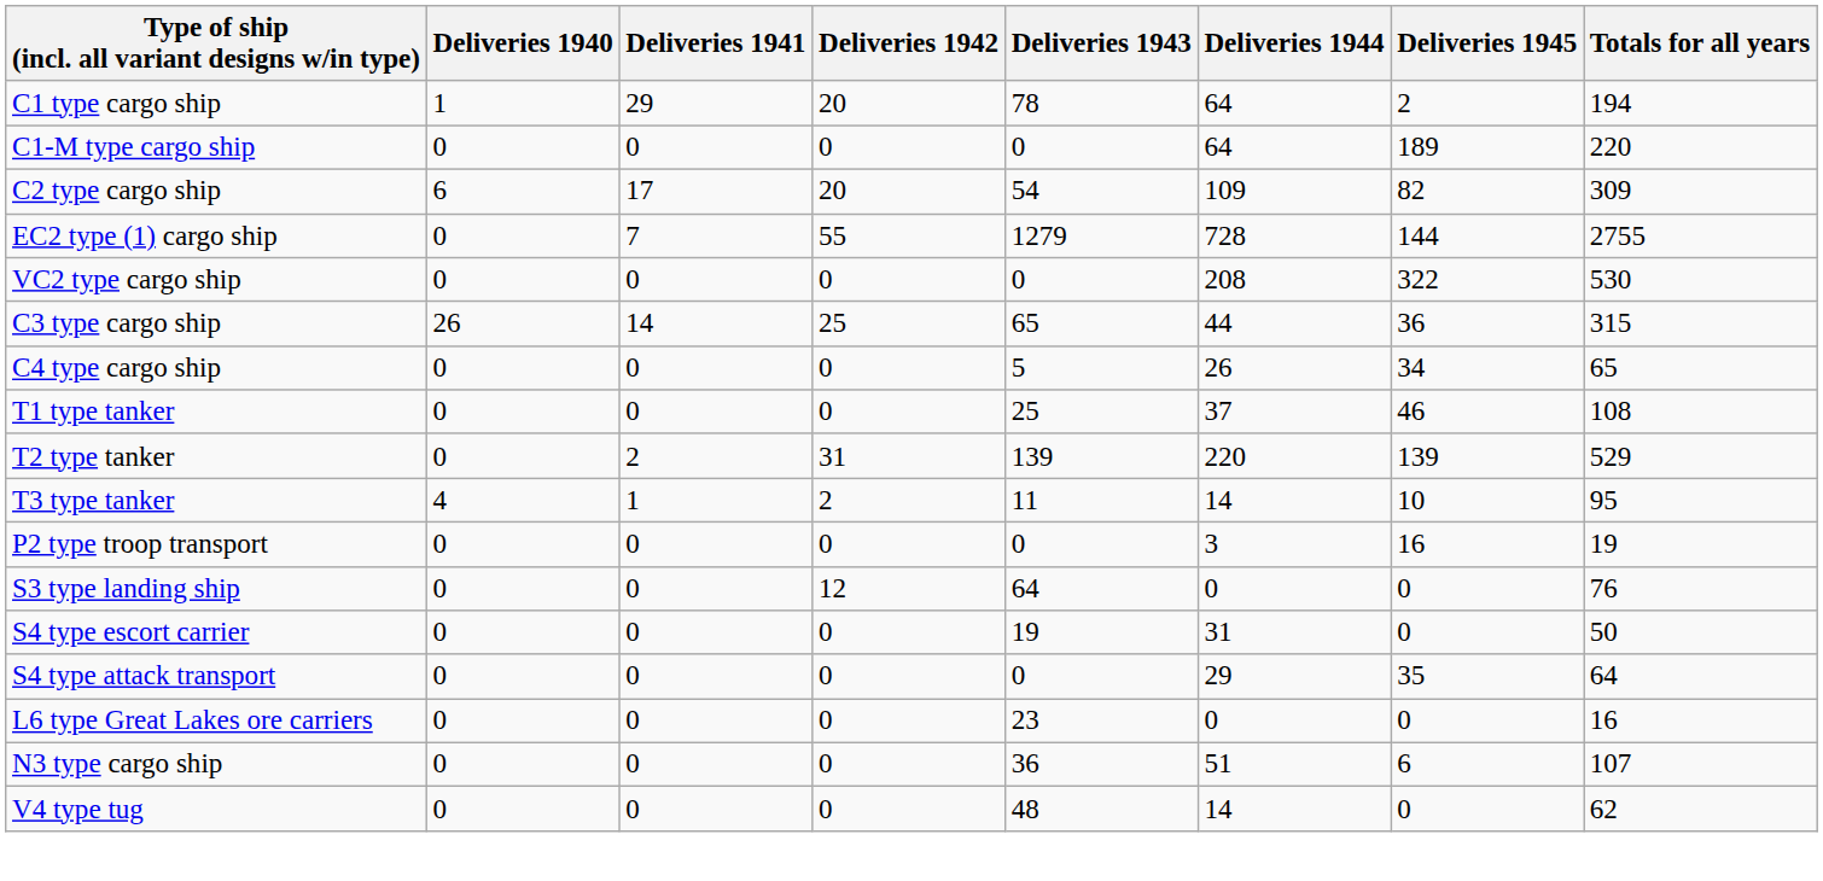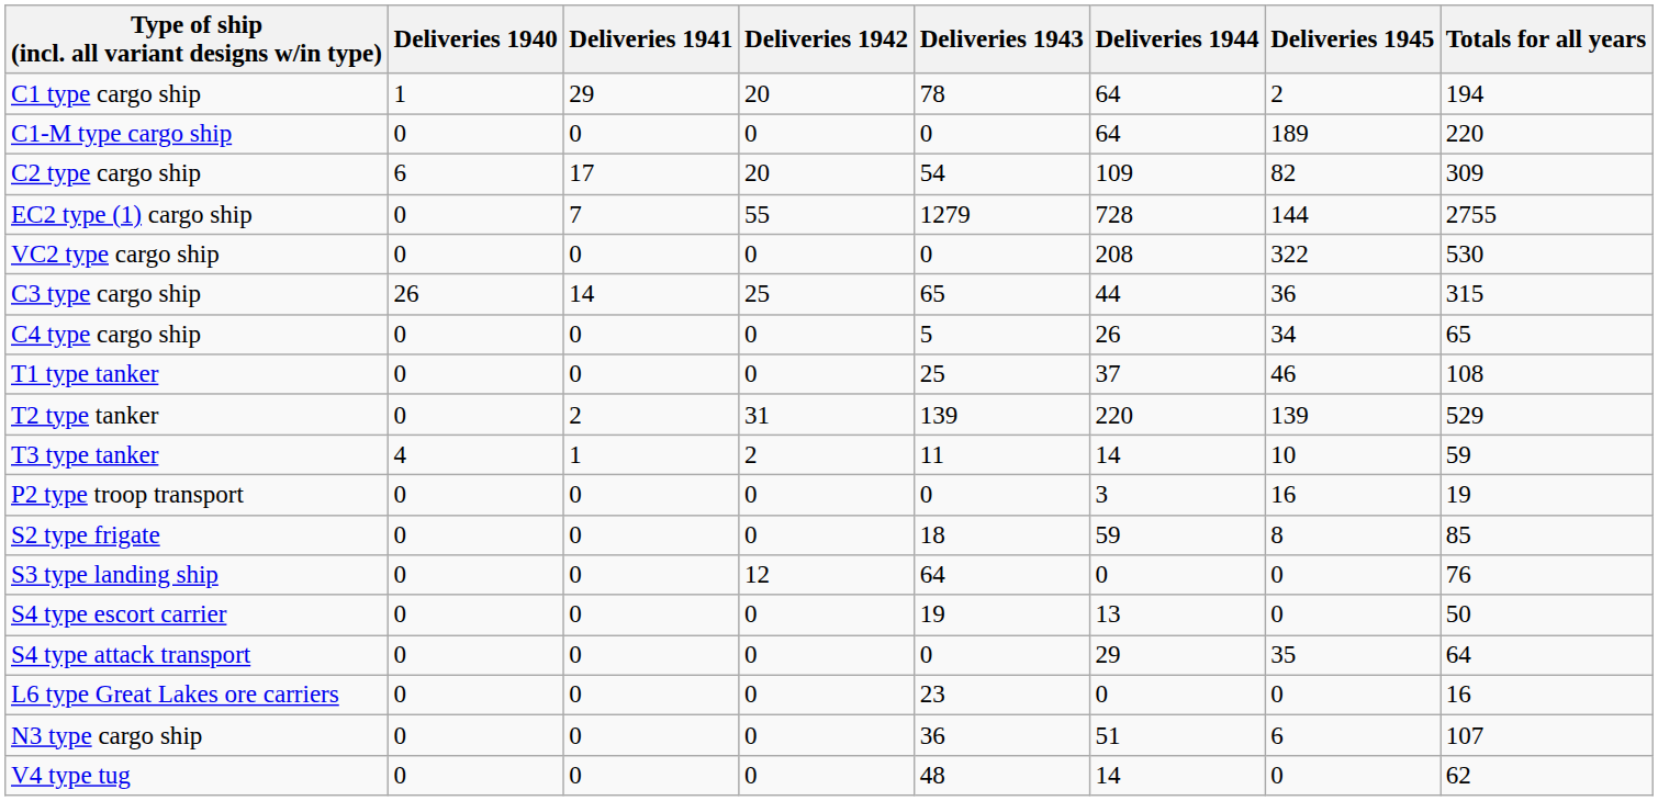 <table class="wikitable">
 <tr>
 <th>Type of ship<br>(incl. all variant designs w/in type)</th>
 <th>Deliveries 1940</th>
 <th>Deliveries 1941</th>
 <th>Deliveries 1942</th>
 <th>Deliveries 1943</th>
 <th>Deliveries 1944</th>
 <th>Deliveries 1945</th>
 <th>Totals for all years</th>
 </tr>
 <tr>
 <td><a href='#'>C1 type</a> cargo ship</td>
 <td>1</td>
 <td>29</td>
 <td>20</td>
 <td>78</td>
 <td>64</td>
 <td>2</td>
 <td>194</td>
 </tr>
 <tr>
 <td><a href='#'>C1-M type cargo ship</a></td>
 <td>0</td>
 <td>0</td>
 <td>0</td>
 <td>0</td>
 <td>64</td>
 <td>189</td>
 <td>220</td>
 </tr>
 <tr>
 <td><a href='#'>C2 type</a> cargo ship</td>
 <td>6</td>
 <td>17</td>
 <td>20</td>
 <td>54</td>
 <td>109</td>
 <td>82</td>
 <td>309</td>
 </tr>
 <tr>
 <td><a href='#'>EC2 type (1)</a> cargo ship</td>
 <td>0</td>
 <td>7</td>
 <td>55</td>
 <td>1279</td>
 <td>728</td>
 <td>144</td>
 <td>2755</td>
 </tr>
 <tr>
 <td><a href='#'>VC2 type</a> cargo ship</td>
 <td>0</td>
 <td>0</td>
 <td>0</td>
 <td>0</td>
 <td>208</td>
 <td>322</td>
 <td>530</td>
 </tr>
 <tr>
 <td><a href='#'>C3 type</a> cargo ship</td>
 <td>26</td>
 <td>14</td>
 <td>25</td>
 <td>65</td>
 <td>44</td>
 <td>36</td>
 <td>315</td>
 </tr>
 <tr>
 <td><a href='#'>C4 type</a> cargo ship</td>
 <td>0</td>
 <td>0</td>
 <td>0</td>
 <td>5</td>
 <td>26</td>
 <td>34</td>
 <td>65</td>
 </tr>
 <tr>
 <td><a href='#'>T1 type tanker</a></td>
 <td>0</td>
 <td>0</td>
 <td>0</td>
 <td>25</td>
 <td>37</td>
 <td>46</td>
 <td>108</td>
 </tr>
 <tr>
 <td><a href='#'>T2 type</a> tanker</td>
 <td>0</td>
 <td>2</td>
 <td>31</td>
 <td>139</td>
 <td>220</td>
 <td>139</td>
 <td>529</td>
 </tr>
 <tr>
 <td><a href='#'>T3 type tanker</a></td>
 <td>4</td>
 <td>1</td>
 <td>2</td>
 <td>11</td>
 <td>14</td>
 <td>10</td>
-<td>95</td>
+<td>59</td>
 </tr>
 <tr>
 <td><a href='#'>P2 type</a> troop transport</td>
 <td>0</td>
 <td>0</td>
 <td>0</td>
 <td>0</td>
 <td>3</td>
 <td>16</td>
 <td>19</td>
+</tr>
+<tr>
+<td><a href='#'>S2 type frigate</a></td>
+<td>0</td>
+<td>0</td>
+<td>0</td>
+<td>18</td>
+<td>59</td>
+<td>8</td>
+<td>85</td>
 </tr>
 <tr>
 <td><a href='#'>S3 type landing ship</a></td>
 <td>0</td>
 <td>0</td>
 <td>12</td>
 <td>64</td>
 <td>0</td>
 <td>0</td>
 <td>76</td>
 </tr>
 <tr>
 <td><a href='#'>S4 type escort carrier</a></td>
 <td>0</td>
 <td>0</td>
 <td>0</td>
 <td>19</td>
-<td>31</td>
+<td>13</td>
 <td>0</td>
 <td>50</td>
 </tr>
 <tr>
 <td><a href='#'>S4 type attack transport</a></td>
 <td>0</td>
 <td>0</td>
 <td>0</td>
 <td>0</td>
 <td>29</td>
 <td>35</td>
 <td>64</td>
 </tr>
 <tr>
 <td><a href='#'>L6 type Great Lakes ore carriers</a></td>
 <td>0</td>
 <td>0</td>
 <td>0</td>
 <td>23</td>
 <td>0</td>
 <td>0</td>
 <td>16</td>
 </tr>
 <tr>
 <td><a href='#'>N3 type</a> cargo ship</td>
 <td>0</td>
 <td>0</td>
 <td>0</td>
 <td>36</td>
 <td>51</td>
 <td>6</td>
 <td>107</td>
 </tr>
 <tr>
 <td><a href='#'>V4 type tug</a></td>
 <td>0</td>
 <td>0</td>
 <td>0</td>
 <td>48</td>
 <td>14</td>
 <td>0</td>
 <td>62</td>
 </tr>
 </table>
